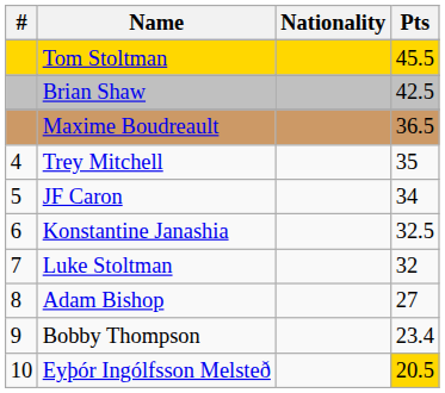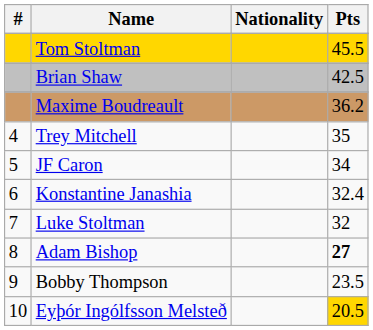 <table class="wikitable">
 <tr>
 <th>#</th>
 <th>Name</th>
 <th>Nationality</th>
 <th>Pts</th>
 </tr>
 <tr>
 </tr>
 <tr style="background:gold;">
 <td></td>
 <td><a href='#'>Tom Stoltman</a></td>
 <td></td>
 <td>45.5</td>
 </tr>
 <tr>
 </tr>
 <tr style="background:silver;">
 <td></td>
 <td><a href='#'>Brian Shaw</a></td>
 <td></td>
 <td>42.5</td>
 </tr>
 <tr>
 </tr>
 <tr style="background:#c96;">
 <td></td>
 <td><a href='#'>Maxime Boudreault</a></td>
 <td></td>
-<td>36.5</td>
+<td>36.2</td>
 </tr>
 <tr>
 <td>4</td>
 <td><a href='#'>Trey Mitchell</a></td>
 <td></td>
 <td>35</td>
 </tr>
 <tr>
 <td>5</td>
 <td><a href='#'>JF Caron</a></td>
 <td></td>
 <td>34</td>
 </tr>
 <tr>
 <td>6</td>
 <td><a href='#'>Konstantine Janashia</a></td>
 <td></td>
-<td>32.5</td>
+<td>32.4</td>
 </tr>
 <tr>
 <td>7</td>
 <td><a href='#'>Luke Stoltman</a></td>
 <td></td>
 <td>32</td>
 </tr>
 <tr>
 <td>8</td>
 <td><a href='#'>Adam Bishop</a></td>
 <td></td>
-<td>27</td>
+<td><strong>27</strong></td>
 </tr>
 <tr>
 <td>9</td>
 <td>Bobby Thompson</td>
 <td></td>
-<td>23.4</td>
+<td>23.5</td>
 </tr>
 <tr>
 <td>10</td>
 <td><a href='#'>Eyþór Ingólfsson Melsteð</a></td>
 <td></td>
 <td style="background: gold;">20.5</td>
 </tr>
 </table>
